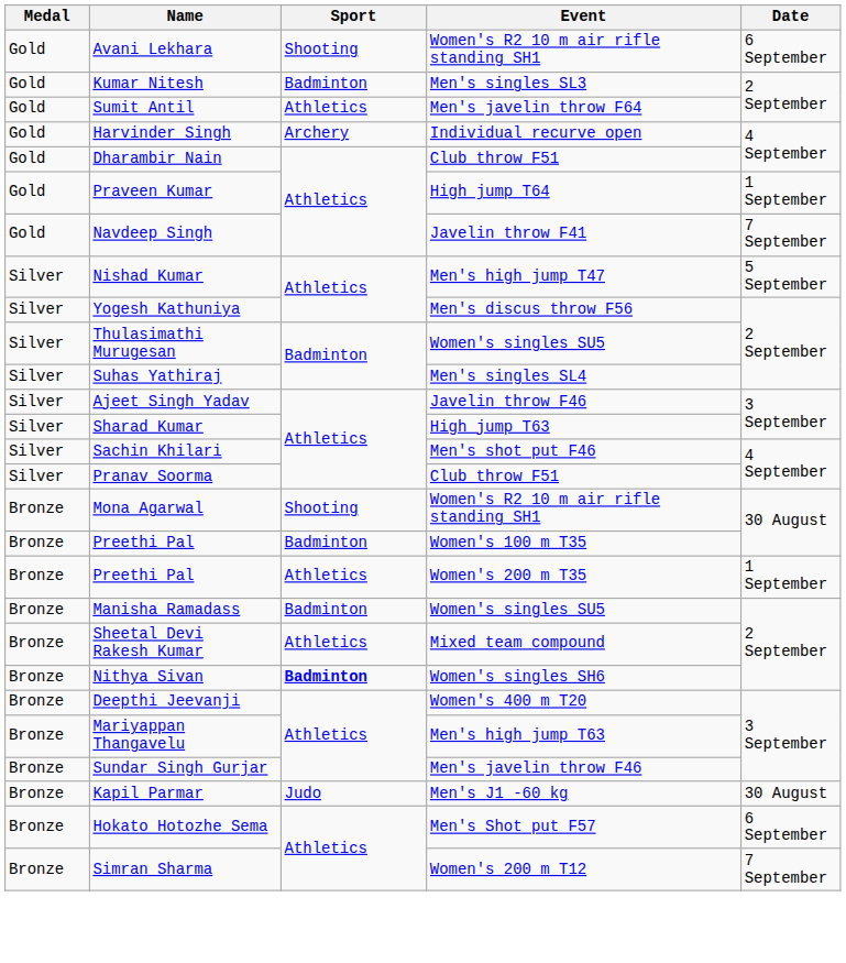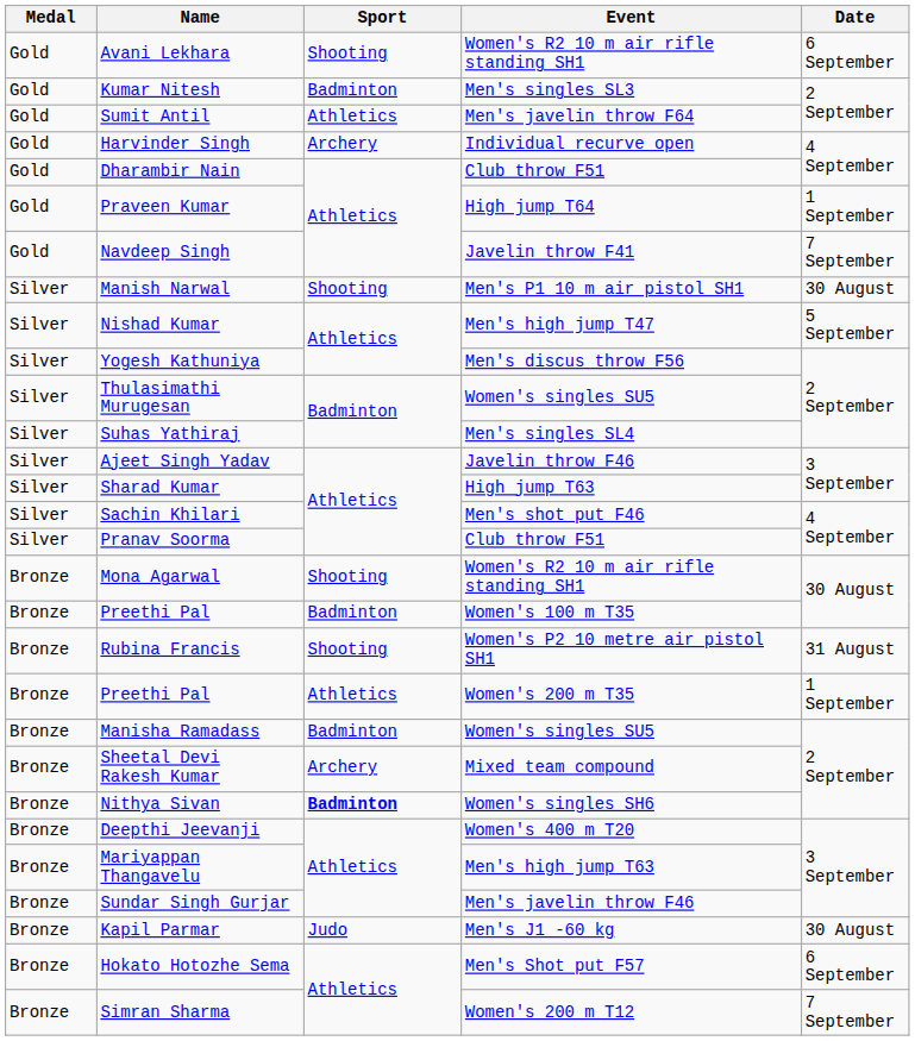 <table class="wikitable sortable" style="font-size:95%">
 <tr>
 <th style="width:5em">Medal</th>
 <th style="width:12em">Name</th>
 <th style="width:9em">Sport</th>
 <th style="width:20em">Event</th>
 <th style="width:6em">Date</th>
 </tr>
 <tr>
 <td> Gold</td>
 <td><a href='#'>Avani Lekhara</a></td>
 <td><a href='#'>Shooting</a></td>
 <td><a href='#'>Women's R2 10 m air rifle standing SH1</a></td>
 <td>6 September</td>
 </tr>
 <tr>
 <td> Gold</td>
 <td><a href='#'>Kumar Nitesh</a></td>
 <td><a href='#'>Badminton</a></td>
 <td><a href='#'>Men's singles SL3</a></td>
 <td rowspan="2">2 September</td>
 </tr>
 <tr>
 <td> Gold</td>
 <td><a href='#'>Sumit Antil</a></td>
 <td><a href='#'>Athletics</a></td>
 <td><a href='#'>Men's javelin throw F64</a></td>
 </tr>
 <tr>
 <td> Gold</td>
 <td><a href='#'>Harvinder Singh</a></td>
 <td><a href='#'>Archery</a></td>
 <td><a href='#'>Individual recurve open</a></td>
 <td rowspan="2">4 September</td>
 </tr>
 <tr>
 <td> Gold</td>
 <td><a href='#'>Dharambir Nain</a></td>
 <td rowspan=3><a href='#'>Athletics</a></td>
 <td><a href='#'>Club throw F51</a></td>
 </tr>
 <tr>
 <td> Gold</td>
 <td><a href='#'>Praveen Kumar</a></td>
 <td><a href='#'>High jump T64</a></td>
 <td>1 September</td>
 </tr>
 <tr>
 <td> Gold</td>
 <td><a href='#'>Navdeep Singh</a></td>
 <td><a href='#'>Javelin throw F41</a></td>
 <td>7 September</td>
+</tr>
+<tr>
+<td> Silver</td>
+<td><a href='#'>Manish Narwal</a></td>
+<td><a href='#'>Shooting</a></td>
+<td><a href='#'>Men's P1 10 m air pistol SH1</a></td>
+<td>30 August</td>
 </tr>
 <tr>
 <td> Silver</td>
 <td><a href='#'>Nishad Kumar</a></td>
 <td rowspan=2><a href='#'>Athletics</a></td>
 <td><a href='#'> Men's high jump T47</a></td>
 <td>5 September</td>
 </tr>
 <tr>
 <td> Silver</td>
 <td><a href='#'>Yogesh Kathuniya</a></td>
 <td><a href='#'> Men's discus throw F56</a></td>
 <td rowspan="3">2 September</td>
 </tr>
 <tr>
 <td> Silver</td>
 <td><a href='#'>Thulasimathi Murugesan</a></td>
 <td rowspan="2"><a href='#'>Badminton</a></td>
 <td><a href='#'>Women's singles SU5</a></td>
 </tr>
 <tr>
 <td> Silver</td>
 <td><a href='#'>Suhas Yathiraj</a></td>
 <td><a href='#'>Men's singles SL4</a></td>
 </tr>
 <tr>
 <td> Silver</td>
 <td><a href='#'>Ajeet Singh Yadav</a></td>
 <td rowspan="4"><a href='#'>Athletics</a></td>
 <td><a href='#'>Javelin throw F46</a></td>
 <td rowspan="2">3 September</td>
 </tr>
 <tr>
 <td> Silver</td>
 <td><a href='#'>Sharad Kumar</a></td>
 <td><a href='#'>High jump T63</a></td>
 </tr>
 <tr>
 <td> Silver</td>
 <td><a href='#'>Sachin Khilari</a></td>
 <td><a href='#'>Men's shot put F46</a></td>
 <td rowspan="2">4 September</td>
 </tr>
 <tr>
 <td> Silver</td>
 <td><a href='#'>Pranav Soorma</a></td>
 <td><a href='#'>Club throw F51</a></td>
 </tr>
 <tr>
 <td> Bronze</td>
 <td><a href='#'>Mona Agarwal</a></td>
 <td><a href='#'>Shooting</a></td>
 <td><a href='#'>Women's R2 10 m air rifle standing SH1</a></td>
 <td rowspan="2">30 August</td>
 </tr>
 <tr>
 <td> Bronze</td>
 <td><a href='#'>Preethi Pal</a></td>
 <td><a href='#'>Badminton</a></td>
 <td><a href='#'>Women's 100 m T35</a></td>
 </tr>
 <tr>
 <td> Bronze</td>
+<td><a href='#'>Rubina Francis</a></td>
+<td><a href='#'>Shooting</a></td>
+<td><a href='#'>Women's P2 10 metre air pistol SH1</a></td>
+<td>31 August</td>
+</tr>
+<tr>
+<td> Bronze</td>
 <td><a href='#'>Preethi Pal</a></td>
 <td><a href='#'>Athletics</a></td>
 <td><a href='#'>Women's 200 m T35</a></td>
 <td>1 September</td>
 </tr>
 <tr>
 <td> Bronze</td>
 <td><a href='#'>Manisha Ramadass</a></td>
 <td><a href='#'>Badminton</a></td>
 <td><a href='#'>Women's singles SU5</a></td>
 <td rowspan="3">2 September</td>
 </tr>
 <tr>
 <td> Bronze</td>
 <td><a href='#'>Sheetal Devi</a> <br> <a href='#'>Rakesh Kumar</a></td>
-<td><a href='#'>Athletics</a></td>
+<td><a href='#'>Archery</a></td>
 <td><a href='#'>Mixed team compound</a></td>
 </tr>
 <tr>
 <td> Bronze</td>
 <td><a href='#'>Nithya Sivan</a></td>
 <td><strong><a href='#'>Badminton</a></strong></td>
 <td><a href='#'>Women's singles SH6</a></td>
 </tr>
 <tr>
 <td> Bronze</td>
 <td><a href='#'>Deepthi Jeevanji</a></td>
 <td rowspan="3"><a href='#'>Athletics</a></td>
 <td><a href='#'>Women's 400 m T20</a></td>
 <td rowspan="3">3 September</td>
 </tr>
 <tr>
 <td> Bronze</td>
 <td><a href='#'>Mariyappan Thangavelu</a></td>
 <td><a href='#'>Men's high jump T63</a></td>
 </tr>
 <tr>
 <td> Bronze</td>
 <td><a href='#'>Sundar Singh Gurjar</a></td>
 <td><a href='#'>Men's javelin throw F46</a></td>
 </tr>
 <tr>
 <td> Bronze</td>
 <td><a href='#'>Kapil Parmar</a></td>
 <td><a href='#'>Judo</a></td>
 <td><a href='#'>Men's J1 -60 kg</a></td>
 <td>30 August</td>
 </tr>
 <tr>
 <td> Bronze</td>
 <td><a href='#'>Hokato Hotozhe Sema</a></td>
 <td rowspan=2><a href='#'>Athletics</a></td>
 <td><a href='#'>Men's Shot put F57</a></td>
 <td>6 September</td>
 </tr>
 <tr>
 <td> Bronze</td>
 <td><a href='#'>Simran Sharma</a></td>
 <td><a href='#'>Women's 200 m T12</a></td>
 <td>7 September</td>
 </tr>
 </table>
